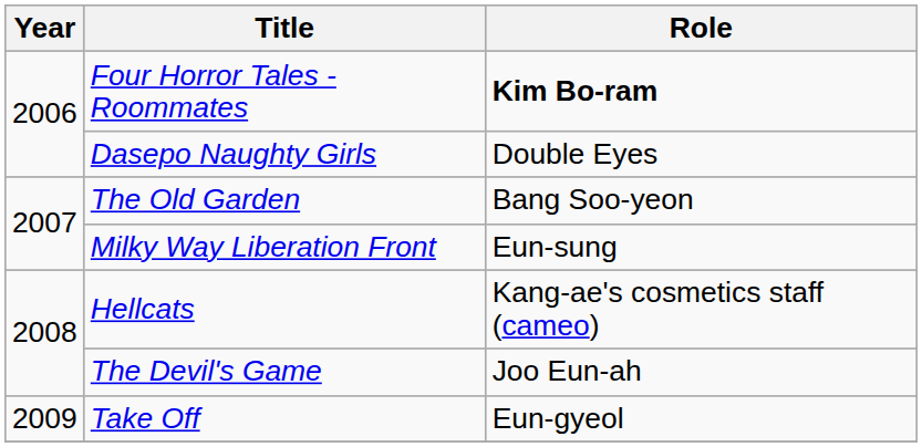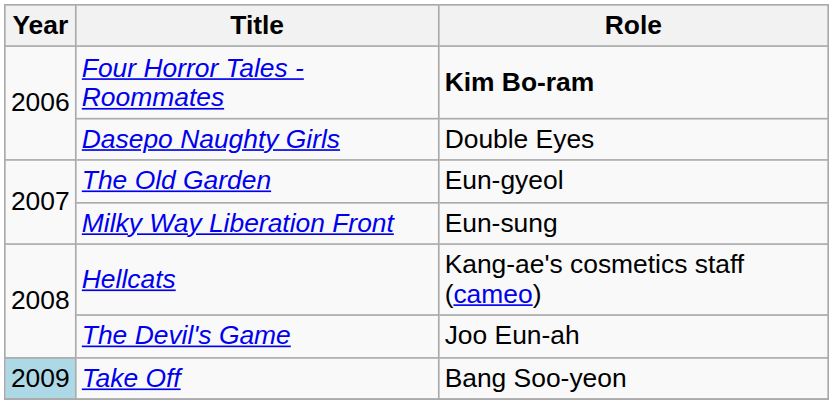 <table class="wikitable" style="width:500px">
 <tr>
 <th width=10>Year</th>
 <th>Title</th>
 <th>Role</th>
 </tr>
 <tr>
 <td rowspan=2>2006</td>
 <td><em><a href='#'>Four Horror Tales - Roommates</a></em></td>
 <td><strong>Kim Bo-ram</strong></td>
 </tr>
 <tr>
 <td><em><a href='#'>Dasepo Naughty Girls</a></em></td>
 <td>Double Eyes</td>
 </tr>
 <tr>
 <td rowspan=2>2007</td>
 <td><em><a href='#'>The Old Garden</a></em></td>
-<td>Bang Soo-yeon</td>
+<td>Eun-gyeol</td>
 </tr>
 <tr>
 <td><em><a href='#'>Milky Way Liberation Front</a></em></td>
 <td>Eun-sung</td>
 </tr>
 <tr>
 <td rowspan=2>2008</td>
 <td><em><a href='#'>Hellcats</a></em></td>
 <td>Kang-ae's cosmetics staff (<a href='#'>cameo</a>)</td>
 </tr>
 <tr>
 <td><em><a href='#'>The Devil's Game</a></em></td>
 <td>Joo Eun-ah</td>
 </tr>
 <tr>
-<td>2009</td>
+<td style="background: lightblue;">2009</td>
 <td><em><a href='#'>Take Off</a></em></td>
-<td>Eun-gyeol</td>
+<td>Bang Soo-yeon</td>
 </tr>
 <tr>
 </tr>
 </table>
